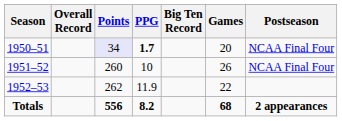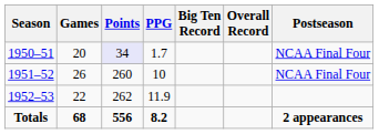 <table class="wikitable sortable" style="font-size:95%;">
 <tr>
 <th>Season</th>
-<th>Overall <br>Record</th>
+<th>Games</th>
 <th><a href='#'>Points</a></th>
 <th><a href='#'>PPG</a></th>
 <th>Big Ten <br>Record</th>
-<th>Games</th>
+<th>Overall <br>Record</th>
 <th class=unsortable>Postseason</th>
 </tr>
 <tr align="center">
 <td><a href='#'>1950–51</a></td>
+<td>20</td>
+<td style="background: lavender;">34</td>
+<td>1.7</td>
 <td></td>
-<td style="background: lavender;">34</td>
-<td><strong>1.7</strong></td>
 <td></td>
-<td>20</td>
 <td><a href='#'>NCAA Final Four</a></td>
 </tr>
 <tr align="center">
 <td><a href='#'>1951–52</a></td>
-<td></td>
+<td>26</td>
 <td>260</td>
 <td>10</td>
 <td></td>
-<td>26</td>
+<td></td>
 <td><a href='#'>NCAA Final Four</a></td>
 </tr>
 <tr align="center">
 <td><a href='#'>1952–53</a></td>
-<td></td>
+<td>22</td>
 <td>262</td>
 <td>11.9</td>
 <td></td>
-<td>22</td>
+<td></td>
 <td></td>
 </tr>
 <tr align="center">
 <td><strong>Totals</strong></td>
-<td><strong></strong></td>
+<td><strong>68</strong></td>
 <td><strong>556</strong></td>
 <td><strong>8.2</strong></td>
 <td><strong></strong></td>
-<td><strong>68</strong></td>
+<td><strong></strong></td>
 <td><strong>2 appearances</strong></td>
 </tr>
 </table>
